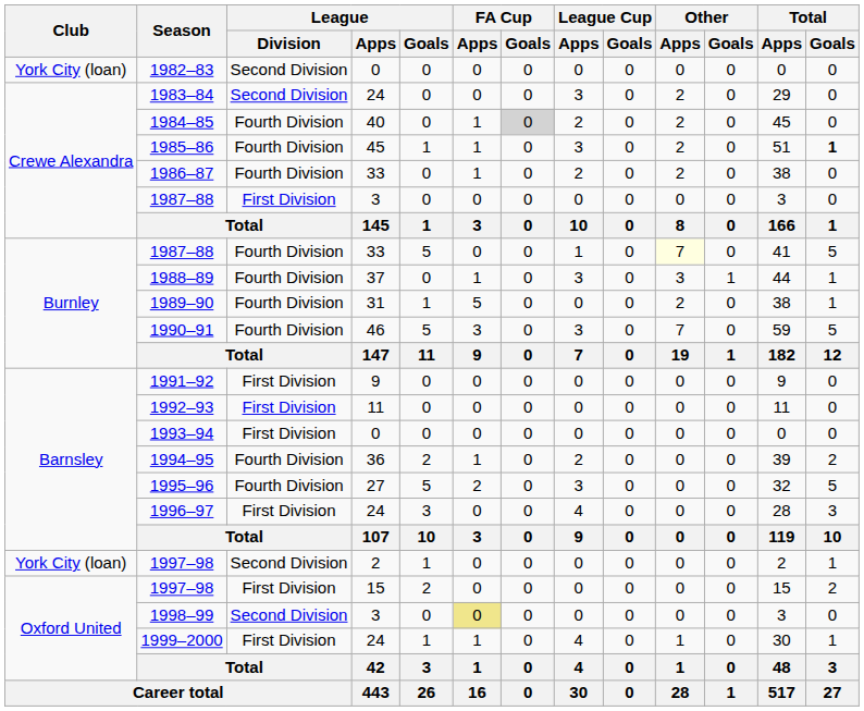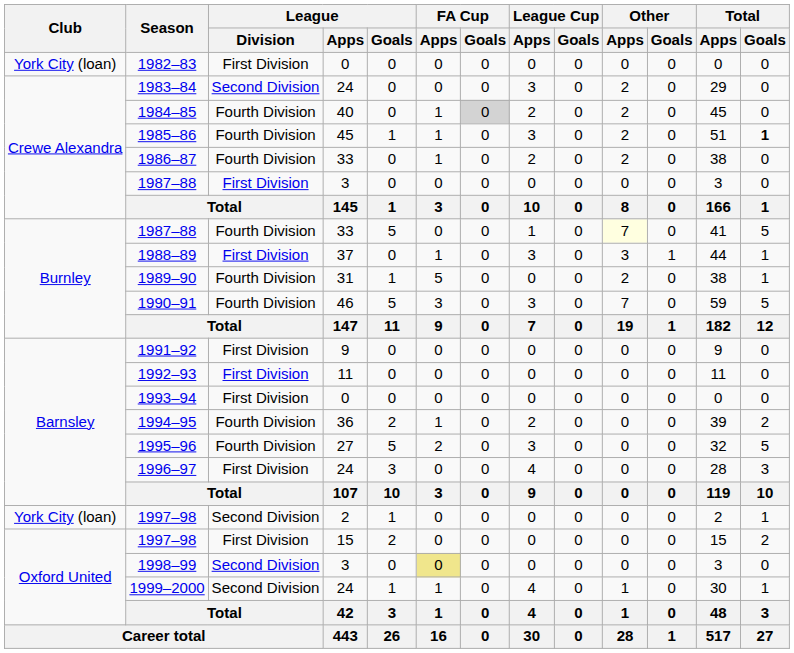 <table class="wikitable" style="text-align: center;">
 <tr>
 <th rowspan="2">Club</th>
 <th rowspan="2">Season</th>
 <th colspan="3">League</th>
 <th colspan="2">FA Cup</th>
 <th colspan="2">League Cup</th>
 <th colspan="2">Other</th>
 <th colspan="2">Total</th>
 </tr>
 <tr>
 <th>Division</th>
 <th>Apps</th>
 <th>Goals</th>
 <th>Apps</th>
 <th>Goals</th>
 <th>Apps</th>
 <th>Goals</th>
 <th>Apps</th>
 <th>Goals</th>
 <th>Apps</th>
 <th>Goals</th>
 </tr>
 <tr>
 <td><a href='#'>York City</a> (loan)</td>
 <td><a href='#'>1982–83</a></td>
-<td>Second Division</td>
+<td>First Division</td>
 <td>0</td>
 <td>0</td>
 <td>0</td>
 <td>0</td>
 <td>0</td>
 <td>0</td>
 <td>0</td>
 <td>0</td>
 <td>0</td>
 <td>0</td>
 </tr>
 <tr>
 <td rowspan=6><a href='#'>Crewe Alexandra</a></td>
 <td><a href='#'>1983–84</a></td>
 <td><a href='#'>Second Division</a></td>
 <td>24</td>
 <td>0</td>
 <td>0</td>
 <td>0</td>
 <td>3</td>
 <td>0</td>
 <td>2</td>
 <td>0</td>
 <td>29</td>
 <td>0</td>
 </tr>
 <tr>
 <td><a href='#'>1984–85</a></td>
 <td>Fourth Division</td>
 <td>40</td>
 <td>0</td>
 <td>1</td>
 <td style="background: lightgrey;">0</td>
 <td>2</td>
 <td>0</td>
 <td>2</td>
 <td>0</td>
 <td>45</td>
 <td>0</td>
 </tr>
 <tr>
 <td><a href='#'>1985–86</a></td>
 <td>Fourth Division</td>
 <td>45</td>
 <td>1</td>
 <td>1</td>
 <td>0</td>
 <td>3</td>
 <td>0</td>
 <td>2</td>
 <td>0</td>
 <td>51</td>
 <td><strong>1</strong></td>
 </tr>
 <tr>
 <td><a href='#'>1986–87</a></td>
 <td>Fourth Division</td>
 <td>33</td>
 <td>0</td>
 <td>1</td>
 <td>0</td>
 <td>2</td>
 <td>0</td>
 <td>2</td>
 <td>0</td>
 <td>38</td>
 <td>0</td>
 </tr>
 <tr>
 <td><a href='#'>1987–88</a></td>
 <td><a href='#'>First Division</a></td>
 <td>3</td>
 <td>0</td>
 <td>0</td>
 <td>0</td>
 <td>0</td>
 <td>0</td>
 <td>0</td>
 <td>0</td>
 <td>3</td>
 <td>0</td>
 </tr>
 <tr>
 <th colspan=2>Total</th>
 <th>145</th>
 <th>1</th>
 <th>3</th>
 <th>0</th>
 <th>10</th>
 <th>0</th>
 <th>8</th>
 <th>0</th>
 <th>166</th>
 <th>1</th>
 </tr>
 <tr>
 <td rowspan=5><a href='#'>Burnley</a></td>
 <td><a href='#'>1987–88</a></td>
 <td>Fourth Division</td>
 <td>33</td>
 <td>5</td>
 <td>0</td>
 <td>0</td>
 <td>1</td>
 <td>0</td>
 <td style="background: lightyellow;">7</td>
 <td>0</td>
 <td>41</td>
 <td>5</td>
 </tr>
 <tr>
 <td><a href='#'>1988–89</a></td>
-<td>Fourth Division</td>
+<td><a href='#'>First Division</a></td>
 <td>37</td>
 <td>0</td>
 <td>1</td>
 <td>0</td>
 <td>3</td>
 <td>0</td>
 <td>3</td>
 <td>1</td>
 <td>44</td>
 <td>1</td>
 </tr>
 <tr>
 <td><a href='#'>1989–90</a></td>
 <td>Fourth Division</td>
 <td>31</td>
 <td>1</td>
 <td>5</td>
 <td>0</td>
 <td>0</td>
 <td>0</td>
 <td>2</td>
 <td>0</td>
 <td>38</td>
 <td>1</td>
 </tr>
 <tr>
 <td><a href='#'>1990–91</a></td>
 <td>Fourth Division</td>
 <td>46</td>
 <td>5</td>
 <td>3</td>
 <td>0</td>
 <td>3</td>
 <td>0</td>
 <td>7</td>
 <td>0</td>
 <td>59</td>
 <td>5</td>
 </tr>
 <tr>
 <th colspan=2>Total</th>
 <th>147</th>
 <th>11</th>
 <th>9</th>
 <th>0</th>
 <th>7</th>
 <th>0</th>
 <th>19</th>
 <th>1</th>
 <th>182</th>
 <th>12</th>
 </tr>
 <tr>
 <td rowspan=7><a href='#'>Barnsley</a></td>
 <td><a href='#'>1991–92</a></td>
 <td>First Division</td>
 <td>9</td>
 <td>0</td>
 <td>0</td>
 <td>0</td>
 <td>0</td>
 <td>0</td>
 <td>0</td>
 <td>0</td>
 <td>9</td>
 <td>0</td>
 </tr>
 <tr>
 <td><a href='#'>1992–93</a></td>
 <td><a href='#'>First Division</a></td>
 <td>11</td>
 <td>0</td>
 <td>0</td>
 <td>0</td>
 <td>0</td>
 <td>0</td>
 <td>0</td>
 <td>0</td>
 <td>11</td>
 <td>0</td>
 </tr>
 <tr>
 <td><a href='#'>1993–94</a></td>
 <td>First Division</td>
 <td>0</td>
 <td>0</td>
 <td>0</td>
 <td>0</td>
 <td>0</td>
 <td>0</td>
 <td>0</td>
 <td>0</td>
 <td>0</td>
 <td>0</td>
 </tr>
 <tr>
 <td><a href='#'>1994–95</a></td>
 <td>Fourth Division</td>
 <td>36</td>
 <td>2</td>
 <td>1</td>
 <td>0</td>
 <td>2</td>
 <td>0</td>
 <td>0</td>
 <td>0</td>
 <td>39</td>
 <td>2</td>
 </tr>
 <tr>
 <td><a href='#'>1995–96</a></td>
 <td>Fourth Division</td>
 <td>27</td>
 <td>5</td>
 <td>2</td>
 <td>0</td>
 <td>3</td>
 <td>0</td>
 <td>0</td>
 <td>0</td>
 <td>32</td>
 <td>5</td>
 </tr>
 <tr>
 <td><a href='#'>1996–97</a></td>
 <td>First Division</td>
 <td>24</td>
 <td>3</td>
 <td>0</td>
 <td>0</td>
 <td>4</td>
 <td>0</td>
 <td>0</td>
 <td>0</td>
 <td>28</td>
 <td>3</td>
 </tr>
 <tr>
 <th colspan=2>Total</th>
 <th>107</th>
 <th>10</th>
 <th>3</th>
 <th>0</th>
 <th>9</th>
 <th>0</th>
 <th>0</th>
 <th>0</th>
 <th>119</th>
 <th>10</th>
 </tr>
 <tr>
 <td><a href='#'>York City</a> (loan)</td>
 <td><a href='#'>1997–98</a></td>
 <td>Second Division</td>
 <td>2</td>
 <td>1</td>
 <td>0</td>
 <td>0</td>
 <td>0</td>
 <td>0</td>
 <td>0</td>
 <td>0</td>
 <td>2</td>
 <td>1</td>
 </tr>
 <tr>
 <td rowspan=4><a href='#'>Oxford United</a></td>
 <td><a href='#'>1997–98</a></td>
 <td>First Division</td>
 <td>15</td>
 <td>2</td>
 <td>0</td>
 <td>0</td>
 <td>0</td>
 <td>0</td>
 <td>0</td>
 <td>0</td>
 <td>15</td>
 <td>2</td>
 </tr>
 <tr>
 <td><a href='#'>1998–99</a></td>
 <td><a href='#'>Second Division</a></td>
 <td>3</td>
 <td>0</td>
 <td style="background: khaki;">0</td>
 <td>0</td>
 <td>0</td>
 <td>0</td>
 <td>0</td>
 <td>0</td>
 <td>3</td>
 <td>0</td>
 </tr>
 <tr>
 <td><a href='#'>1999–2000</a></td>
-<td>First Division</td>
+<td>Second Division</td>
 <td>24</td>
 <td>1</td>
 <td>1</td>
 <td>0</td>
 <td>4</td>
 <td>0</td>
 <td>1</td>
 <td>0</td>
 <td>30</td>
 <td>1</td>
 </tr>
 <tr>
 <th colspan=2>Total</th>
 <th>42</th>
 <th>3</th>
 <th>1</th>
 <th>0</th>
 <th>4</th>
 <th>0</th>
 <th>1</th>
 <th>0</th>
 <th>48</th>
 <th>3</th>
 </tr>
 <tr>
 <th colspan="3">Career total</th>
 <th>443</th>
 <th>26</th>
 <th>16</th>
 <th>0</th>
 <th>30</th>
 <th>0</th>
 <th>28</th>
 <th>1</th>
 <th>517</th>
 <th>27</th>
 </tr>
 </table>
